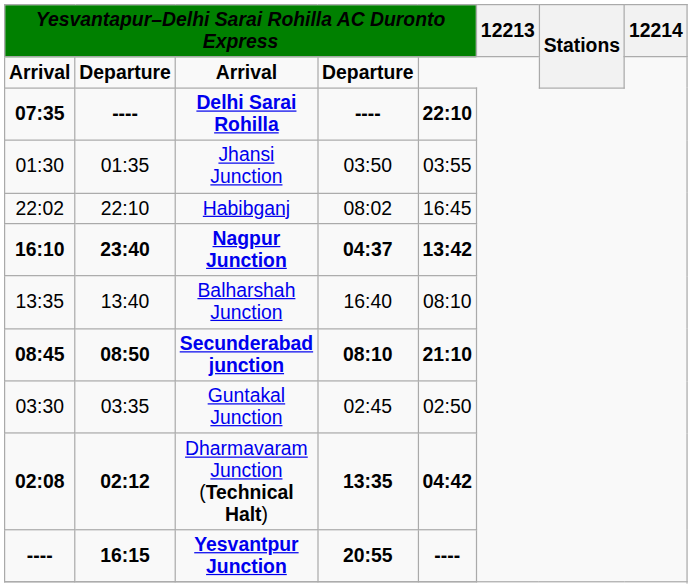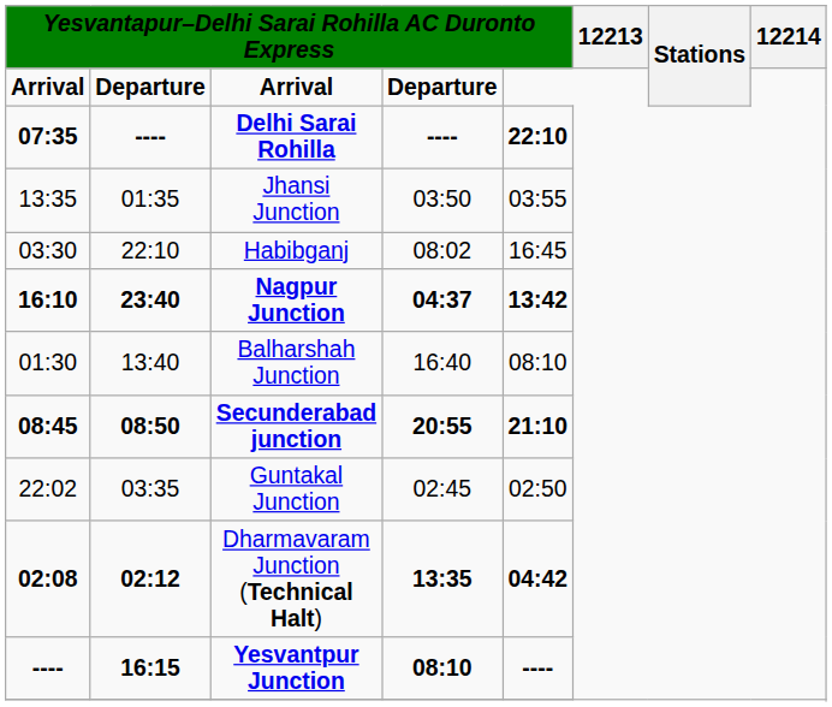 <table class="wikitable" width="65%" style="text-align: center;">
 <tr>
 <th colspan="5" align="center" style="background:Green;"><span><em>Yesvantapur–Delhi Sarai Rohilla AC Duronto Express</em></span></th>
 <th colspan="2">12213</th>
 <th rowspan="2">Stations</th>
 <th colspan="2">12214</th>
 </tr>
 <tr>
 <td><strong>Arrival</strong></td>
 <td><strong>Departure</strong></td>
 <td><strong>Arrival</strong></td>
 <td><strong>Departure</strong></td>
 </tr>
 <tr>
 <td><strong>07:35</strong></td>
 <td><strong>----</strong></td>
 <td><strong><a href='#'>Delhi Sarai Rohilla</a></strong></td>
 <td><strong>----</strong></td>
 <td><strong>22:10</strong></td>
 </tr>
 <tr>
-<td>01:30</td>
+<td>13:35</td>
 <td>01:35</td>
 <td><a href='#'>Jhansi Junction</a></td>
 <td>03:50</td>
 <td>03:55</td>
 </tr>
 <tr>
-<td>22:02</td>
+<td>03:30</td>
 <td>22:10</td>
 <td><a href='#'>Habibganj</a></td>
 <td>08:02</td>
 <td>16:45</td>
 </tr>
 <tr>
 <td><strong>16:10</strong></td>
 <td><strong>23:40</strong></td>
 <td><strong><a href='#'>Nagpur Junction</a></strong></td>
 <td><strong>04:37</strong></td>
 <td><strong>13:42</strong></td>
 </tr>
 <tr>
-<td>13:35</td>
+<td>01:30</td>
 <td>13:40</td>
 <td><a href='#'>Balharshah Junction</a></td>
 <td>16:40</td>
 <td>08:10</td>
 </tr>
 <tr>
 <td><strong>08:45</strong></td>
 <td><strong>08:50</strong></td>
 <td><strong><a href='#'>Secunderabad junction</a></strong></td>
-<td><strong>08:10</strong></td>
+<td><strong>20:55</strong></td>
 <td><strong>21:10</strong></td>
 </tr>
 <tr>
-<td>03:30</td>
+<td>22:02</td>
 <td>03:35</td>
 <td><a href='#'>Guntakal Junction</a></td>
 <td>02:45</td>
 <td>02:50</td>
 </tr>
 <tr>
 <td><strong>02:08</strong></td>
 <td><strong>02:12</strong></td>
 <td><a href='#'>Dharmavaram Junction</a><br>(<strong>Technical Halt</strong>)</td>
 <td><strong>13:35</strong></td>
 <td><strong>04:42</strong></td>
 </tr>
 <tr>
 <td><strong>----</strong></td>
 <td><strong>16:15</strong></td>
 <td><strong><a href='#'>Yesvantpur Junction</a></strong></td>
-<td><strong>20:55</strong></td>
+<td><strong>08:10</strong></td>
 <td><strong>----</strong></td>
 </tr>
 <tr>
 </tr>
 </table>
